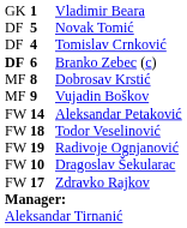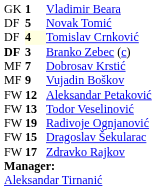 <table cellspacing="0" cellpadding="0" style="font-size:90%; margin:0.2em auto;">
 <tr>
 <th width="25"></th>
 <th width="25"></th>
 </tr>
 <tr>
 <td>GK</td>
 <td><strong>1</strong></td>
 <td><a href='#'>Vladimir Beara</a></td>
 </tr>
 <tr>
 <td>DF</td>
 <td><strong>5</strong></td>
 <td><a href='#'>Novak Tomić</a></td>
 </tr>
 <tr>
 <td>DF</td>
-<td><strong>4</strong></td>
+<td style="background: lightyellow;"><strong>4</strong></td>
 <td><a href='#'>Tomislav Crnković</a></td>
 </tr>
 <tr>
 <td><strong>DF</strong></td>
-<td><strong>6</strong></td>
+<td><strong>3</strong></td>
 <td><a href='#'>Branko Zebec</a> (<a href='#'>c</a>)</td>
 </tr>
 <tr>
 <td>MF</td>
-<td><strong>8</strong></td>
+<td><strong>7</strong></td>
 <td><a href='#'>Dobrosav Krstić</a></td>
 </tr>
 <tr>
 <td>MF</td>
 <td><strong>9</strong></td>
 <td><a href='#'>Vujadin Boškov</a></td>
 </tr>
 <tr>
 <td>FW</td>
-<td><strong>14</strong></td>
+<td><strong>12</strong></td>
 <td><a href='#'>Aleksandar Petaković</a></td>
 </tr>
 <tr>
 <td>FW</td>
-<td><strong>18</strong></td>
+<td><strong>13</strong></td>
 <td><a href='#'>Todor Veselinović</a></td>
 </tr>
 <tr>
 <td>FW</td>
 <td><strong>19</strong></td>
 <td><a href='#'>Radivoje Ognjanović</a></td>
 </tr>
 <tr>
 <td>FW</td>
-<td><strong>10</strong></td>
+<td><strong>15</strong></td>
 <td><a href='#'>Dragoslav Šekularac</a></td>
 </tr>
 <tr>
 <td>FW</td>
 <td><strong>17</strong></td>
 <td><a href='#'>Zdravko Rajkov</a></td>
 </tr>
 <tr>
 <td colspan=3><strong>Manager:</strong></td>
 </tr>
 <tr>
 <td colspan=4><a href='#'>Aleksandar Tirnanić</a></td>
 </tr>
 </table>
